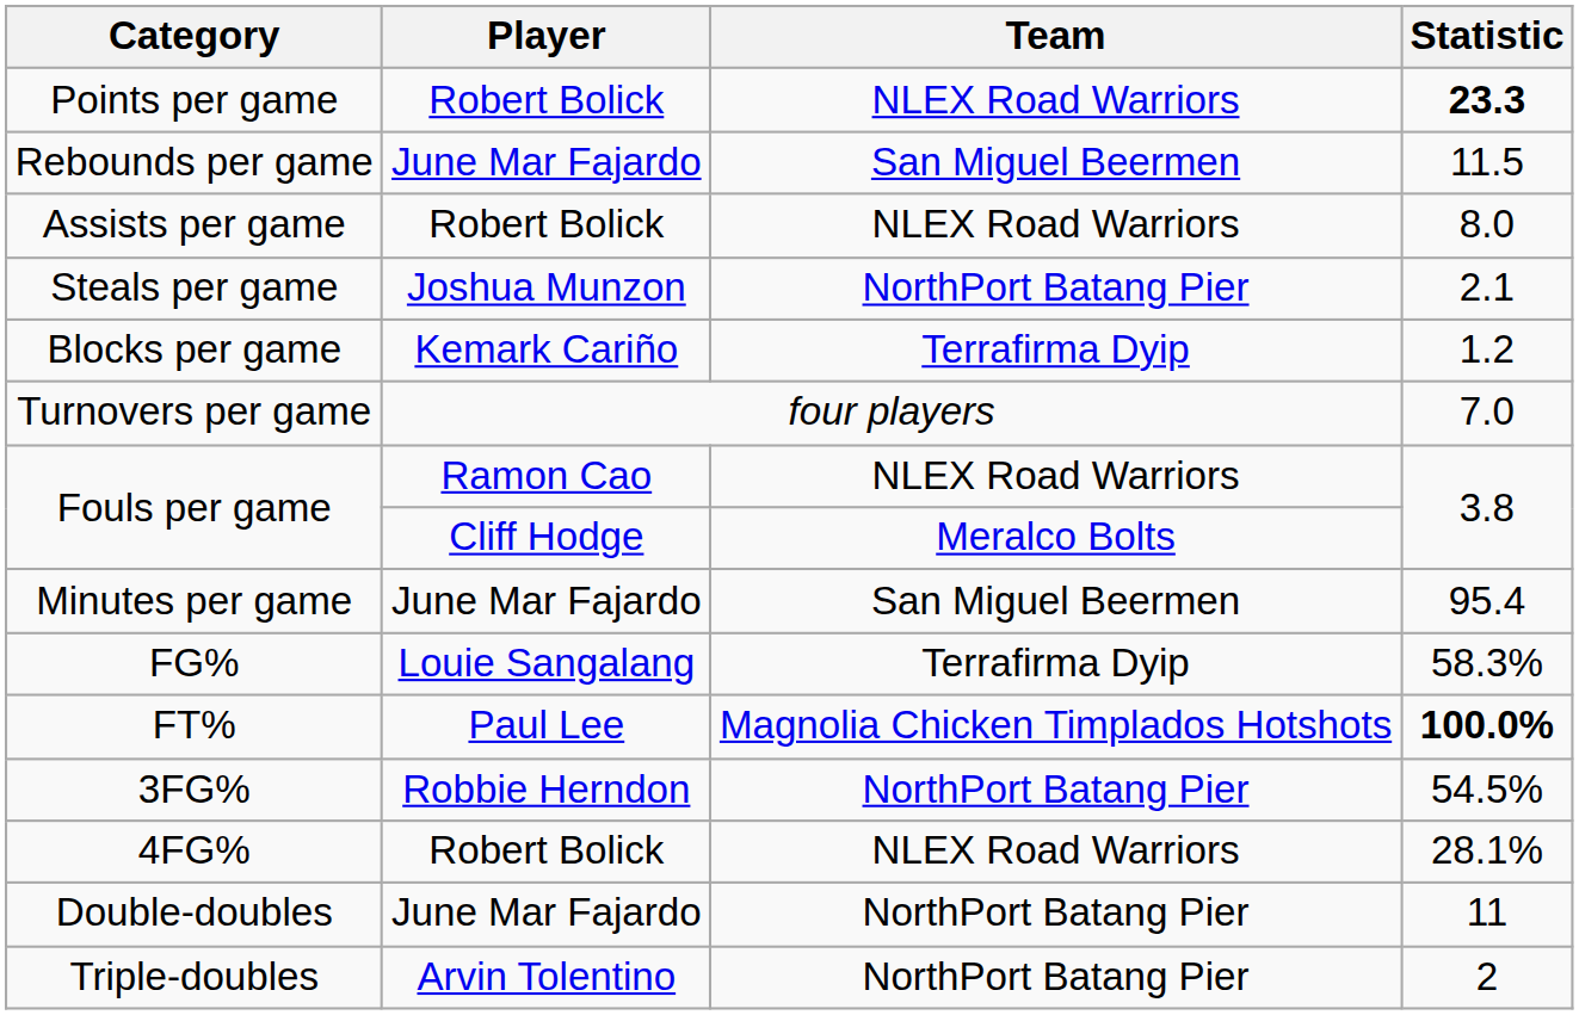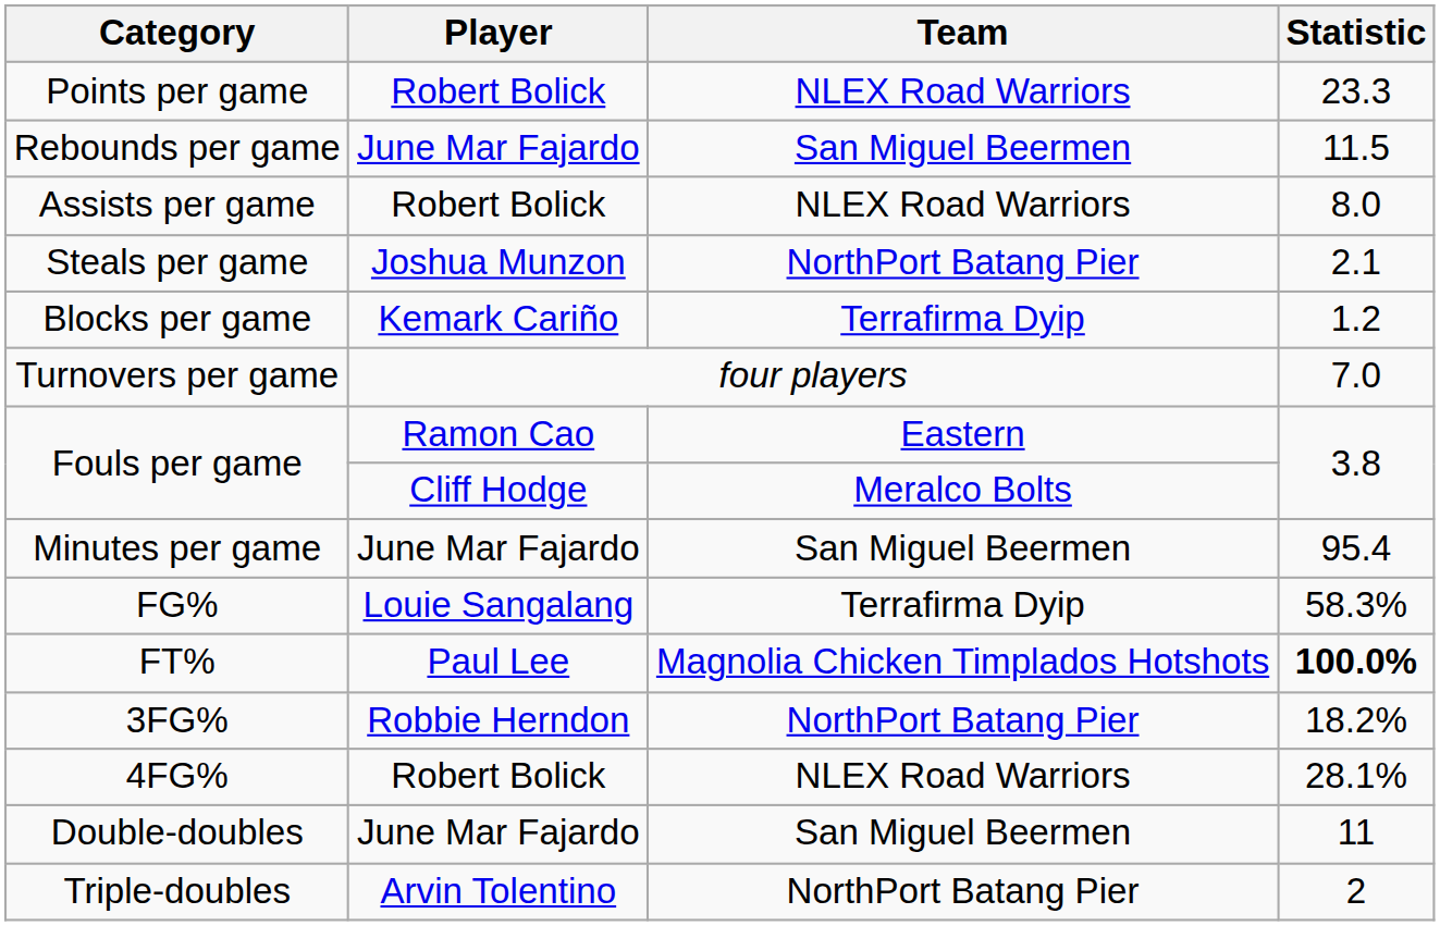 <table class="wikitable" style="text-align:center">
 <tr>
 <th>Category</th>
 <th>Player</th>
 <th>Team</th>
 <th>Statistic</th>
 </tr>
 <tr>
 <td>Points per game</td>
 <td><a href='#'>Robert Bolick</a></td>
 <td><a href='#'>NLEX Road Warriors</a></td>
-<td><strong>23.3</strong></td>
+<td>23.3</td>
 </tr>
 <tr>
 <td>Rebounds per game</td>
 <td><a href='#'>June Mar Fajardo</a></td>
 <td><a href='#'>San Miguel Beermen</a></td>
 <td>11.5</td>
 </tr>
 <tr>
 <td>Assists per game</td>
 <td>Robert Bolick</td>
 <td>NLEX Road Warriors</td>
 <td>8.0</td>
 </tr>
 <tr>
 <td>Steals per game</td>
 <td><a href='#'>Joshua Munzon</a></td>
 <td><a href='#'>NorthPort Batang Pier</a></td>
 <td>2.1</td>
 </tr>
 <tr>
 <td>Blocks per game</td>
 <td><a href='#'>Kemark Cariño</a></td>
 <td><a href='#'>Terrafirma Dyip</a></td>
 <td>1.2</td>
 </tr>
 <tr>
 <td>Turnovers per game</td>
 <td colspan=2><em>four players</em></td>
 <td>7.0</td>
 </tr>
 <tr>
 <td rowspan=2>Fouls per game</td>
 <td><a href='#'>Ramon Cao</a></td>
-<td>NLEX Road Warriors</td>
+<td><a href='#'>Eastern</a></td>
 <td rowspan=2>3.8</td>
 </tr>
 <tr>
 <td><a href='#'>Cliff Hodge</a></td>
 <td><a href='#'>Meralco Bolts</a></td>
 </tr>
 <tr>
 <td>Minutes per game</td>
 <td>June Mar Fajardo</td>
 <td>San Miguel Beermen</td>
 <td>95.4</td>
 </tr>
 <tr>
 <td>FG%</td>
 <td><a href='#'>Louie Sangalang</a></td>
 <td>Terrafirma Dyip</td>
 <td>58.3%</td>
 </tr>
 <tr>
 <td>FT%</td>
 <td><a href='#'>Paul Lee</a></td>
 <td><a href='#'>Magnolia Chicken Timplados Hotshots</a></td>
 <td><strong>100.0%</strong></td>
 </tr>
 <tr>
 <td>3FG%</td>
 <td><a href='#'>Robbie Herndon</a></td>
 <td><a href='#'>NorthPort Batang Pier</a></td>
-<td>54.5%</td>
+<td>18.2%</td>
 </tr>
 <tr>
 <td>4FG%</td>
 <td>Robert Bolick</td>
 <td>NLEX Road Warriors</td>
 <td>28.1%</td>
 </tr>
 <tr>
 <td>Double-doubles</td>
 <td>June Mar Fajardo</td>
-<td>NorthPort Batang Pier</td>
+<td>San Miguel Beermen</td>
 <td>11</td>
 </tr>
 <tr>
 <td>Triple-doubles</td>
 <td><a href='#'>Arvin Tolentino</a></td>
 <td>NorthPort Batang Pier</td>
 <td>2</td>
 </tr>
 </table>
